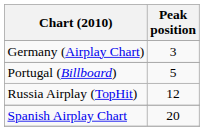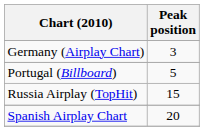 <table class="wikitable sortable">
 <tr>
 <th>Chart (2010)</th>
 <th>Peak<br>position</th>
 </tr>
 <tr>
 </tr>
 <tr>
 </tr>
 <tr>
 </tr>
 <tr>
 </tr>
 <tr>
 </tr>
 <tr>
 </tr>
 <tr>
 </tr>
 <tr>
 </tr>
 <tr>
 </tr>
 <tr>
 </tr>
 <tr>
 </tr>
 <tr>
 <td>Germany (<a href='#'>Airplay Chart</a>)</td>
 <td style="text-align:center;">3</td>
 </tr>
 <tr>
 </tr>
 <tr>
 </tr>
 <tr>
 </tr>
 <tr>
 </tr>
 <tr>
 </tr>
 <tr>
 </tr>
 <tr>
 <td>Portugal (<em><a href='#'>Billboard</a></em>)</td>
 <td style="text-align:center;">5</td>
 </tr>
 <tr>
 <td>Russia Airplay (<a href='#'>TopHit</a>)</td>
-<td style="text-align:center;">12</td>
+<td style="text-align:center;">15</td>
 </tr>
 <tr>
 </tr>
 <tr>
 </tr>
 <tr>
 <td><a href='#'>Spanish Airplay Chart</a></td>
 <td style="text-align:center;">20</td>
 </tr>
 <tr>
 </tr>
 <tr>
 </tr>
 <tr>
 </tr>
 <tr>
 </tr>
 <tr>
 </tr>
 <tr>
 </tr>
 <tr>
 </tr>
 </table>
